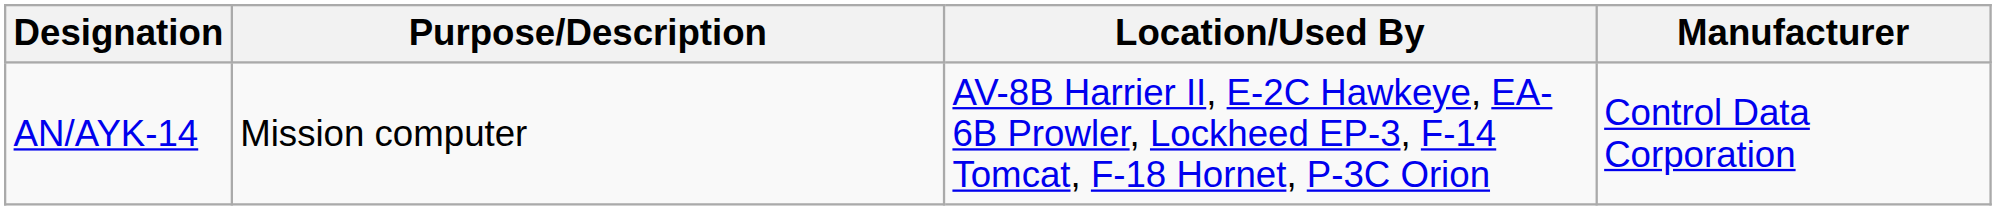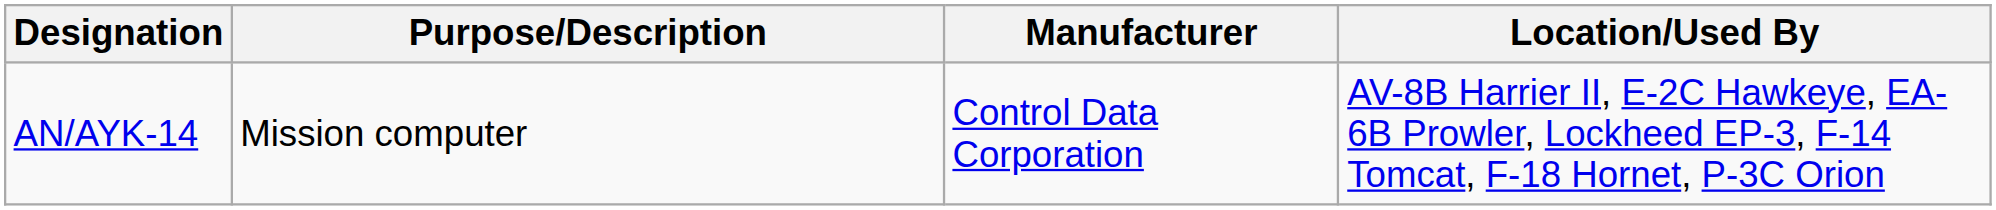 <table class="wikitable sortable">
 <tr>
 <th scope="col">Designation</th>
 <th scope="col" style="width: 500px;">Purpose/Description</th>
+<th scope="col" style="width: 250px;">Manufacturer</th>
 <th scope="col" style="width: 500px;">Location/Used By</th>
-<th scope="col" style="width: 250px;">Manufacturer</th>
 </tr>
 <tr>
 <td><a href='#'>AN/AYK-14</a></td>
 <td>Mission computer</td>
+<td><a href='#'>Control Data Corporation</a></td>
 <td><a href='#'>AV-8B Harrier II</a>, <a href='#'>E-2C Hawkeye</a>, <a href='#'>EA-6B Prowler</a>, <a href='#'>Lockheed EP-3</a>, <a href='#'>F-14 Tomcat</a>, <a href='#'>F-18 Hornet</a>, <a href='#'>P-3C Orion</a></td>
-<td><a href='#'>Control Data Corporation</a></td>
 </tr>
 </table>
